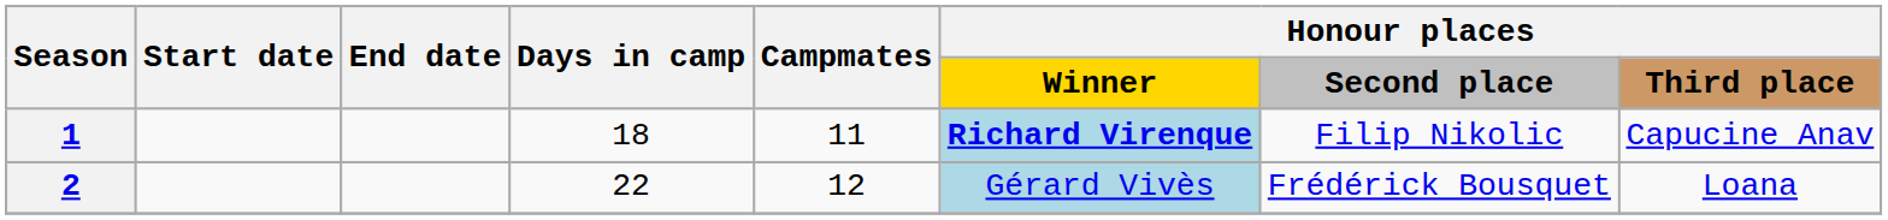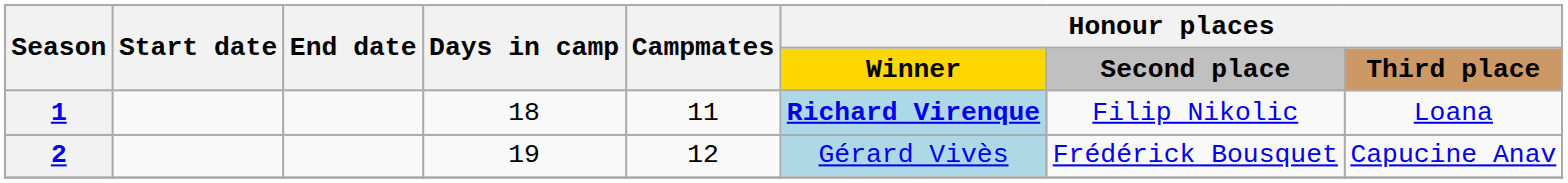 <table class="wikitable plainrowheaders" style="text-align:center;">
 <tr>
 <th rowspan="2">Season</th>
 <th rowspan="2">Start date</th>
 <th rowspan="2">End date</th>
 <th rowspan="2">Days in camp</th>
 <th rowspan="2">Campmates</th>
 <th colspan="3">Honour places</th>
 </tr>
 <tr>
 <th style="background:gold;">Winner</th>
 <th style="background:silver;">Second place</th>
 <th style="background:#c96;">Third place</th>
 </tr>
 <tr>
 <th scope="row"><a href='#'>1</a></th>
 <td></td>
 <td></td>
 <td>18</td>
 <td>11</td>
 <td style="background:lightblue;"><strong><a href='#'>Richard Virenque</a></strong></td>
 <td><a href='#'>Filip Nikolic</a></td>
-<td><a href='#'>Capucine Anav</a></td>
+<td><a href='#'>Loana</a></td>
 </tr>
 <tr>
 <th scope="row"><a href='#'>2</a></th>
 <td></td>
 <td></td>
-<td>22</td>
+<td>19</td>
 <td>12</td>
 <td style="background:lightblue;"><a href='#'>Gérard Vivès</a></td>
 <td><a href='#'>Frédérick Bousquet</a></td>
-<td><a href='#'>Loana</a></td>
+<td><a href='#'>Capucine Anav</a></td>
 </tr>
 <tr>
 </tr>
 </table>
